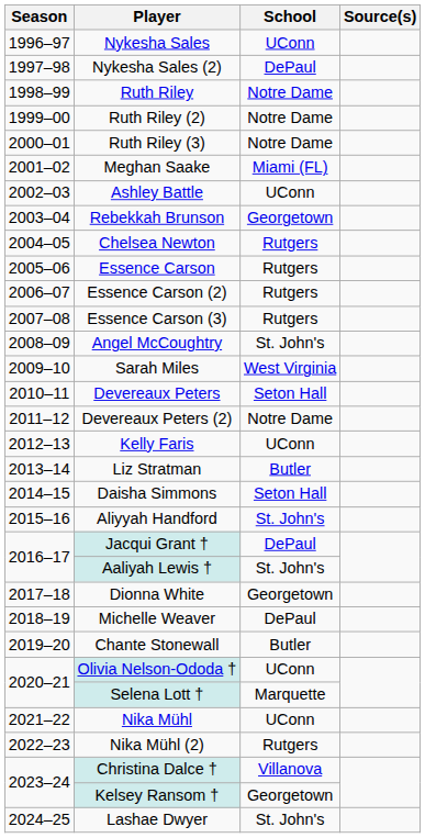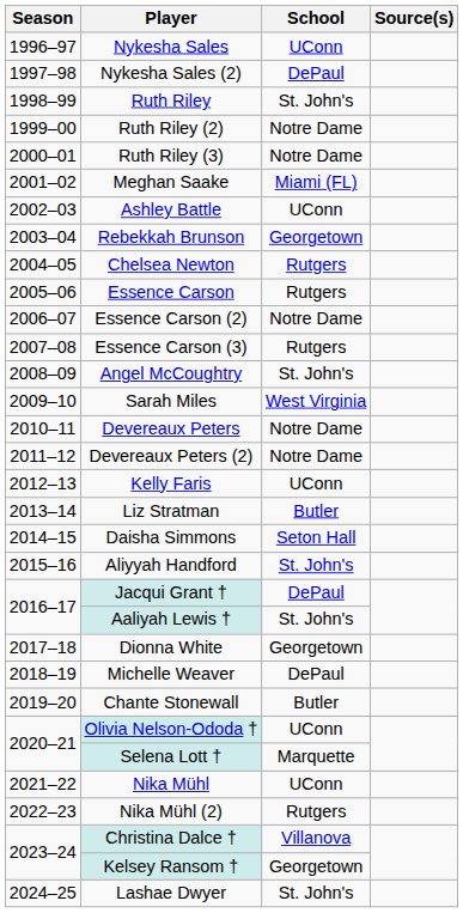 <table class="wikitable sortable" style="text-align:center;">
 <tr>
 <th>Season</th>
 <th>Player</th>
 <th>School</th>
 <th class="unsortable">Source(s)</th>
 </tr>
 <tr>
 <td>1996–97</td>
 <td><a href='#'>Nykesha Sales</a></td>
 <td><a href='#'>UConn</a></td>
 <td></td>
 </tr>
 <tr>
 <td>1997–98</td>
 <td>Nykesha Sales (2)</td>
 <td><a href='#'>DePaul</a></td>
 <td></td>
 </tr>
 <tr>
 <td>1998–99</td>
 <td><a href='#'>Ruth Riley</a></td>
-<td><a href='#'>Notre Dame</a></td>
+<td>St. John's</td>
 <td></td>
 </tr>
 <tr>
 <td>1999–00</td>
 <td>Ruth Riley (2)</td>
 <td>Notre Dame</td>
 <td></td>
 </tr>
 <tr>
 <td>2000–01</td>
 <td>Ruth Riley (3)</td>
 <td>Notre Dame</td>
 <td></td>
 </tr>
 <tr>
 <td>2001–02</td>
 <td>Meghan Saake</td>
 <td><a href='#'>Miami (FL)</a></td>
 <td></td>
 </tr>
 <tr>
 <td>2002–03</td>
 <td><a href='#'>Ashley Battle</a></td>
 <td>UConn</td>
 <td></td>
 </tr>
 <tr>
 <td>2003–04</td>
 <td><a href='#'>Rebekkah Brunson</a></td>
 <td><a href='#'>Georgetown</a></td>
 <td></td>
 </tr>
 <tr>
 <td>2004–05</td>
 <td><a href='#'>Chelsea Newton</a></td>
 <td><a href='#'>Rutgers</a></td>
 <td></td>
 </tr>
 <tr>
 <td>2005–06</td>
 <td><a href='#'>Essence Carson</a></td>
 <td>Rutgers</td>
 <td></td>
 </tr>
 <tr>
 <td>2006–07</td>
 <td>Essence Carson (2)</td>
-<td>Rutgers</td>
+<td>Notre Dame</td>
 <td></td>
 </tr>
 <tr>
 <td>2007–08</td>
 <td>Essence Carson (3)</td>
 <td>Rutgers</td>
 <td></td>
 </tr>
 <tr>
 <td>2008–09</td>
 <td><a href='#'>Angel McCoughtry</a></td>
 <td>St. John's</td>
 <td></td>
 </tr>
 <tr>
 <td>2009–10</td>
 <td>Sarah Miles</td>
 <td><a href='#'>West Virginia</a></td>
 <td></td>
 </tr>
 <tr>
 <td>2010–11</td>
 <td><a href='#'>Devereaux Peters</a></td>
-<td><a href='#'>Seton Hall</a></td>
+<td>Notre Dame</td>
 <td></td>
 </tr>
 <tr>
 <td>2011–12</td>
 <td>Devereaux Peters (2)</td>
 <td>Notre Dame</td>
 <td></td>
 </tr>
 <tr>
 <td>2012–13</td>
 <td><a href='#'>Kelly Faris</a></td>
 <td>UConn</td>
 <td></td>
 </tr>
 <tr>
 <td>2013–14</td>
 <td>Liz Stratman</td>
 <td><a href='#'>Butler</a></td>
 <td></td>
 </tr>
 <tr>
 <td>2014–15</td>
 <td>Daisha Simmons</td>
 <td><a href='#'>Seton Hall</a></td>
 <td></td>
 </tr>
 <tr>
 <td>2015–16</td>
 <td>Aliyyah Handford</td>
 <td><a href='#'>St. John's</a></td>
 <td></td>
 </tr>
 <tr>
 <td rowspan="2">2016–17</td>
 <td style="background:#cfecec;">Jacqui Grant †</td>
 <td><a href='#'>DePaul</a></td>
 <td rowspan="2"></td>
 </tr>
 <tr>
 <td style="background:#cfecec;">Aaliyah Lewis †</td>
 <td>St. John's</td>
 </tr>
 <tr>
 <td>2017–18</td>
 <td>Dionna White</td>
 <td>Georgetown</td>
 <td></td>
 </tr>
 <tr>
 <td>2018–19</td>
 <td>Michelle Weaver</td>
 <td>DePaul</td>
 <td></td>
 </tr>
 <tr>
 <td>2019–20</td>
 <td>Chante Stonewall</td>
 <td>Butler</td>
 <td></td>
 </tr>
 <tr>
 <td rowspan="2">2020–21</td>
 <td style="background:#cfecec;"><a href='#'>Olivia Nelson-Ododa</a> †</td>
 <td>UConn</td>
 <td rowspan="2"></td>
 </tr>
 <tr>
 <td style="background:#cfecec;">Selena Lott †</td>
 <td>Marquette</td>
 </tr>
 <tr>
 <td>2021–22</td>
 <td><a href='#'>Nika Mühl</a></td>
 <td>UConn</td>
 <td></td>
 </tr>
 <tr>
 <td>2022–23</td>
 <td>Nika Mühl (2)</td>
 <td>Rutgers</td>
 <td></td>
 </tr>
 <tr>
 <td rowspan="2">2023–24</td>
 <td style="background:#cfecec;">Christina Dalce †</td>
 <td><a href='#'>Villanova</a></td>
 <td rowspan="2"></td>
 </tr>
 <tr>
 <td style="background:#cfecec;">Kelsey Ransom †</td>
 <td>Georgetown</td>
 </tr>
 <tr>
 <td>2024–25</td>
 <td>Lashae Dwyer</td>
 <td>St. John's</td>
 <td></td>
 </tr>
 </table>
